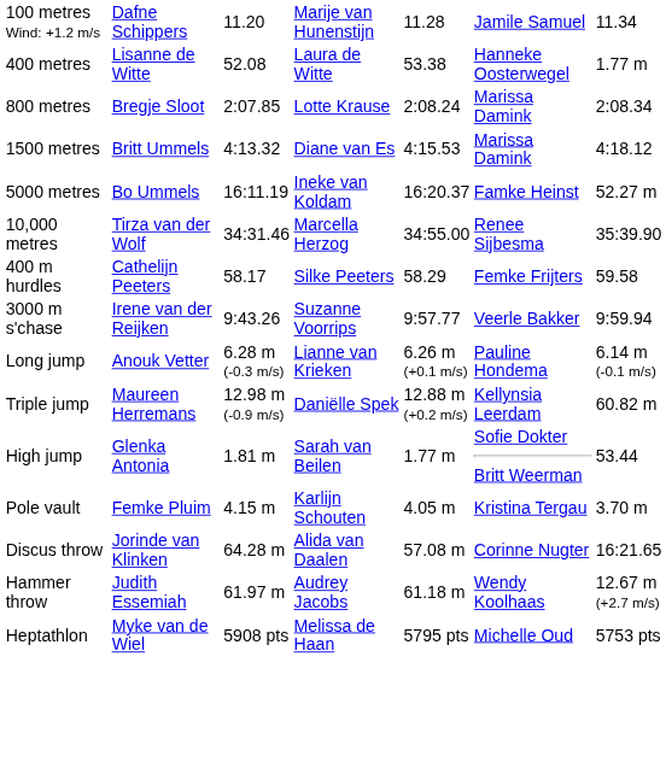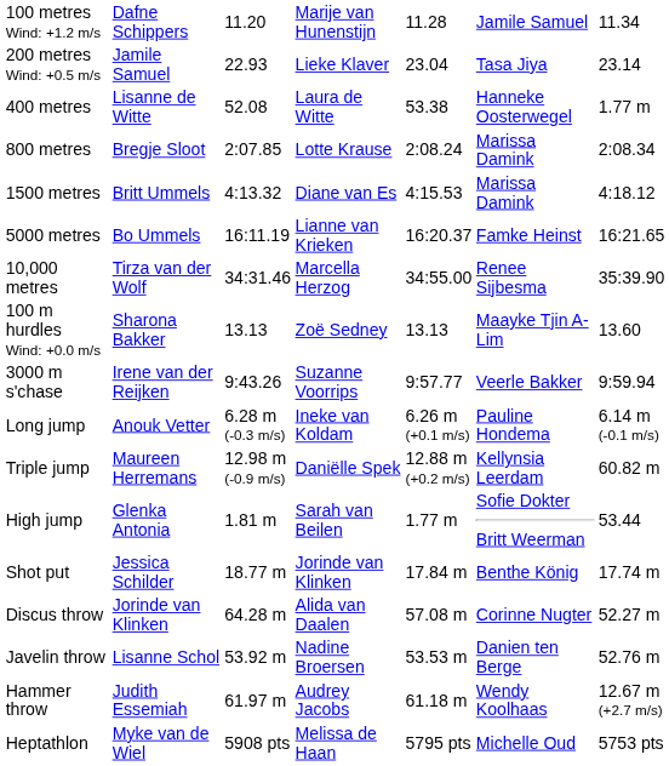 <table>
 <tr>
 <td>100 metres<br><small>Wind: +1.2 m/s</small></td>
 <td><a href='#'>Dafne Schippers</a></td>
 <td>11.20</td>
 <td><a href='#'>Marije van Hunenstijn</a></td>
 <td>11.28</td>
 <td><a href='#'>Jamile Samuel</a></td>
 <td>11.34</td>
+</tr>
+<tr>
+<td>200 metres<br><small>Wind: +0.5 m/s</small></td>
+<td><a href='#'>Jamile Samuel</a></td>
+<td>22.93</td>
+<td><a href='#'>Lieke Klaver</a></td>
+<td>23.04</td>
+<td><a href='#'>Tasa Jiya</a></td>
+<td>23.14</td>
 </tr>
 <tr>
 <td>400 metres</td>
 <td><a href='#'>Lisanne de Witte</a></td>
 <td>52.08</td>
 <td><a href='#'>Laura de Witte</a></td>
 <td>53.38</td>
 <td><a href='#'>Hanneke Oosterwegel</a></td>
 <td>1.77 m</td>
 </tr>
 <tr>
 <td>800 metres</td>
 <td><a href='#'>Bregje Sloot</a></td>
 <td>2:07.85</td>
 <td><a href='#'>Lotte Krause</a></td>
 <td>2:08.24</td>
 <td><a href='#'>Marissa Damink</a></td>
 <td>2:08.34</td>
 </tr>
 <tr>
 <td>1500 metres</td>
 <td><a href='#'>Britt Ummels</a></td>
 <td>4:13.32</td>
 <td><a href='#'>Diane van Es</a></td>
 <td>4:15.53</td>
 <td><a href='#'>Marissa Damink</a></td>
 <td>4:18.12</td>
 </tr>
 <tr>
 <td>5000 metres</td>
 <td><a href='#'>Bo Ummels</a></td>
 <td>16:11.19</td>
-<td><a href='#'>Ineke van Koldam</a></td>
+<td><a href='#'>Lianne van Krieken</a></td>
 <td>16:20.37</td>
 <td><a href='#'>Famke Heinst</a></td>
-<td>52.27 m</td>
+<td>16:21.65</td>
 </tr>
 <tr>
 <td>10,000 metres</td>
 <td><a href='#'>Tirza van der Wolf</a></td>
 <td>34:31.46</td>
 <td><a href='#'>Marcella Herzog</a></td>
 <td>34:55.00</td>
 <td><a href='#'>Renee Sijbesma</a></td>
 <td>35:39.90</td>
 </tr>
 <tr>
-<td>400 m hurdles</td>
-<td><a href='#'>Cathelijn Peeters</a></td>
-<td>58.17</td>
-<td><a href='#'>Silke Peeters</a></td>
-<td>58.29</td>
-<td><a href='#'>Femke Frijters</a></td>
-<td>59.58</td>
+<td>100 m hurdles<br><small>Wind: +0.0 m/s</small></td>
+<td><a href='#'>Sharona Bakker</a></td>
+<td>13.13</td>
+<td><a href='#'>Zoë Sedney</a></td>
+<td>13.13</td>
+<td><a href='#'>Maayke Tjin A-Lim</a></td>
+<td>13.60</td>
 </tr>
 <tr>
 <td>3000 m s'chase</td>
 <td><a href='#'>Irene van der Reijken</a></td>
 <td>9:43.26</td>
 <td><a href='#'>Suzanne Voorrips</a></td>
 <td>9:57.77</td>
 <td><a href='#'>Veerle Bakker</a></td>
 <td>9:59.94</td>
 </tr>
 <tr>
 <td>Long jump</td>
 <td><a href='#'>Anouk Vetter</a></td>
 <td>6.28 m<br><small>(-0.3 m/s)</small></td>
-<td><a href='#'>Lianne van Krieken</a></td>
+<td><a href='#'>Ineke van Koldam</a></td>
 <td>6.26 m<br><small>(+0.1 m/s)</small></td>
 <td><a href='#'>Pauline Hondema</a></td>
 <td>6.14 m<br><small>(-0.1 m/s)</small></td>
 </tr>
 <tr>
 <td>Triple jump</td>
 <td><a href='#'>Maureen Herremans</a></td>
 <td>12.98 m<br><small>(-0.9 m/s)</small></td>
 <td><a href='#'>Daniëlle Spek</a></td>
 <td>12.88 m<br><small>(+0.2 m/s)</small></td>
 <td><a href='#'>Kellynsia Leerdam</a></td>
 <td>60.82 m</td>
 </tr>
 <tr>
 <td>High jump</td>
 <td><a href='#'>Glenka Antonia</a></td>
 <td>1.81 m</td>
 <td><a href='#'>Sarah van Beilen</a></td>
 <td>1.77 m</td>
 <td><a href='#'>Sofie Dokter</a><hr><a href='#'>Britt Weerman</a></td>
 <td>53.44</td>
 </tr>
 <tr>
-<td>Pole vault</td>
-<td><a href='#'>Femke Pluim</a></td>
-<td>4.15 m</td>
-<td><a href='#'>Karlijn Schouten</a></td>
-<td>4.05 m</td>
-<td><a href='#'>Kristina Tergau</a></td>
-<td>3.70 m</td>
+<td>Shot put</td>
+<td><a href='#'>Jessica Schilder</a></td>
+<td>18.77 m</td>
+<td><a href='#'>Jorinde van Klinken</a></td>
+<td>17.84 m</td>
+<td><a href='#'>Benthe König</a></td>
+<td>17.74 m</td>
 </tr>
 <tr>
 <td>Discus throw</td>
 <td><a href='#'>Jorinde van Klinken</a></td>
 <td>64.28 m</td>
 <td><a href='#'>Alida van Daalen</a></td>
 <td>57.08 m</td>
 <td><a href='#'>Corinne Nugter</a></td>
-<td>16:21.65</td>
+<td>52.27 m</td>
+</tr>
+<tr>
+<td>Javelin throw</td>
+<td><a href='#'>Lisanne Schol</a></td>
+<td>53.92 m</td>
+<td><a href='#'>Nadine Broersen</a></td>
+<td>53.53 m</td>
+<td><a href='#'>Danien ten Berge</a></td>
+<td>52.76 m</td>
 </tr>
 <tr>
 <td>Hammer throw</td>
 <td><a href='#'>Judith Essemiah</a></td>
 <td>61.97 m</td>
 <td><a href='#'>Audrey Jacobs</a></td>
 <td>61.18 m</td>
 <td><a href='#'>Wendy Koolhaas</a></td>
 <td>12.67 m<br><small>(+2.7 m/s)</small></td>
 </tr>
 <tr>
 <td>Heptathlon</td>
 <td><a href='#'>Myke van de Wiel</a></td>
 <td>5908 pts</td>
 <td><a href='#'>Melissa de Haan</a></td>
 <td>5795 pts</td>
 <td><a href='#'>Michelle Oud</a></td>
 <td>5753 pts</td>
 </tr>
 </table>
